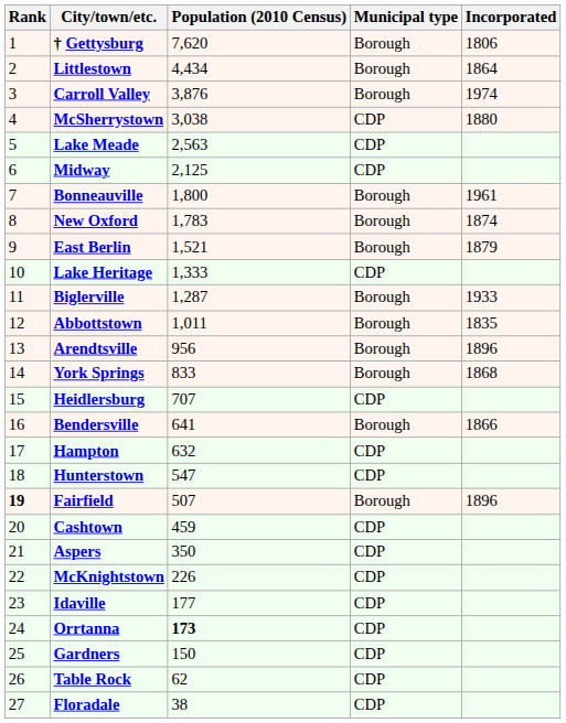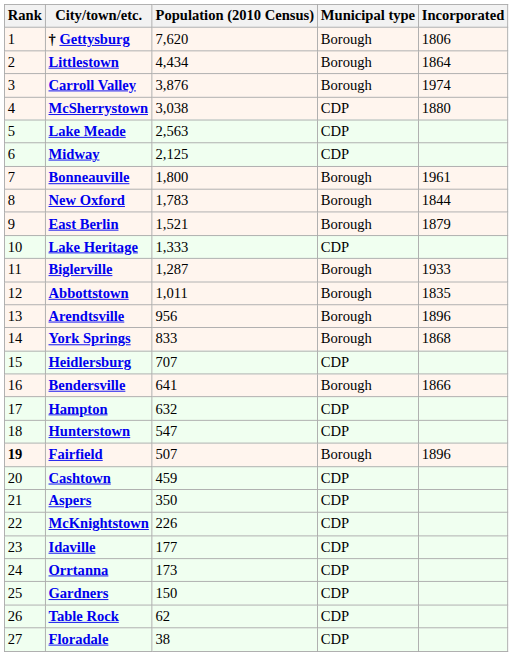 <table class="wikitable sortable">
 <tr>
 <th>Rank</th>
 <th>City/town/etc.</th>
 <th>Population (2010 Census)</th>
 <th>Municipal type</th>
 <th>Incorporated</th>
 </tr>
 <tr style="background-color:#FFF5EE;">
 <td>1</td>
 <td><strong>† <a href='#'>Gettysburg</a></strong></td>
 <td>7,620</td>
 <td>Borough</td>
 <td>1806</td>
 </tr>
 <tr style="background-color:#FFF5EE;">
 <td>2</td>
 <td><strong><a href='#'>Littlestown</a></strong></td>
 <td>4,434</td>
 <td>Borough</td>
 <td>1864</td>
 </tr>
 <tr style="background-color:#FFF5EE;">
 <td>3</td>
 <td><strong><a href='#'>Carroll Valley</a></strong></td>
 <td>3,876</td>
 <td>Borough</td>
 <td>1974</td>
 </tr>
 <tr style="background-color:#FFF5EE;">
 <td>4</td>
 <td><strong><a href='#'>McSherrystown</a></strong></td>
 <td>3,038</td>
 <td>CDP</td>
 <td>1880</td>
 </tr>
 <tr style="background-color:#F0FFF0;">
 <td>5</td>
 <td><strong><a href='#'>Lake Meade</a></strong></td>
 <td>2,563</td>
 <td>CDP</td>
 <td></td>
 </tr>
 <tr style="background-color:#F0FFF0;">
 <td>6</td>
 <td><strong><a href='#'>Midway</a></strong></td>
 <td>2,125</td>
 <td>CDP</td>
 <td></td>
 </tr>
 <tr style="background-color:#FFF5EE;">
 <td>7</td>
 <td><strong><a href='#'>Bonneauville</a></strong></td>
 <td>1,800</td>
 <td>Borough</td>
 <td>1961</td>
 </tr>
 <tr style="background-color:#FFF5EE;">
 <td>8</td>
 <td><strong><a href='#'>New Oxford</a></strong></td>
 <td>1,783</td>
 <td>Borough</td>
-<td>1874</td>
+<td>1844</td>
 </tr>
 <tr style="background-color:#FFF5EE;">
 <td>9</td>
 <td><strong><a href='#'>East Berlin</a></strong></td>
 <td>1,521</td>
 <td>Borough</td>
 <td>1879</td>
 </tr>
 <tr style="background-color:#F0FFF0;">
 <td>10</td>
 <td><strong><a href='#'>Lake Heritage</a></strong></td>
 <td>1,333</td>
 <td>CDP</td>
 <td></td>
 </tr>
 <tr style="background-color:#FFF5EE;">
 <td>11</td>
 <td><strong><a href='#'>Biglerville</a></strong></td>
 <td>1,287</td>
 <td>Borough</td>
 <td>1933</td>
 </tr>
 <tr style="background-color:#FFF5EE;">
 <td>12</td>
 <td><strong><a href='#'>Abbottstown</a></strong></td>
 <td>1,011</td>
 <td>Borough</td>
 <td>1835</td>
 </tr>
 <tr style="background-color:#FFF5EE;">
 <td>13</td>
 <td><strong><a href='#'>Arendtsville</a></strong></td>
 <td>956</td>
 <td>Borough</td>
 <td>1896</td>
 </tr>
 <tr style="background-color:#FFF5EE;">
 <td>14</td>
 <td><strong><a href='#'>York Springs</a></strong></td>
 <td>833</td>
 <td>Borough</td>
 <td>1868</td>
 </tr>
 <tr style="background-color:#F0FFF0;">
 <td>15</td>
 <td><strong><a href='#'>Heidlersburg</a></strong></td>
 <td>707</td>
 <td>CDP</td>
 <td></td>
 </tr>
 <tr style="background-color:#FFF5EE;">
 <td>16</td>
 <td><strong><a href='#'>Bendersville</a></strong></td>
 <td>641</td>
 <td>Borough</td>
 <td>1866</td>
 </tr>
 <tr style="background-color:#F0FFF0;">
 <td>17</td>
 <td><strong><a href='#'>Hampton</a></strong></td>
 <td>632</td>
 <td>CDP</td>
 <td></td>
 </tr>
 <tr style="background-color:#F0FFF0;">
 <td>18</td>
 <td><strong><a href='#'>Hunterstown</a></strong></td>
 <td>547</td>
 <td>CDP</td>
 <td></td>
 </tr>
 <tr style="background-color:#FFF5EE;">
 <td><strong>19</strong></td>
 <td><strong><a href='#'>Fairfield</a></strong></td>
 <td>507</td>
 <td>Borough</td>
 <td>1896</td>
 </tr>
 <tr style="background-color:#F0FFF0;">
 <td>20</td>
 <td><strong><a href='#'>Cashtown</a></strong></td>
 <td>459</td>
 <td>CDP</td>
 <td></td>
 </tr>
 <tr style="background-color:#F0FFF0;">
 <td>21</td>
 <td><strong><a href='#'>Aspers</a></strong></td>
 <td>350</td>
 <td>CDP</td>
 <td></td>
 </tr>
 <tr style="background-color:#F0FFF0;">
 <td>22</td>
 <td><strong><a href='#'>McKnightstown</a></strong></td>
 <td>226</td>
 <td>CDP</td>
 <td></td>
 </tr>
 <tr style="background-color:#F0FFF0;">
 <td>23</td>
 <td><strong><a href='#'>Idaville</a></strong></td>
 <td>177</td>
 <td>CDP</td>
 <td></td>
 </tr>
 <tr style="background-color:#F0FFF0;">
 <td>24</td>
 <td><strong><a href='#'>Orrtanna</a></strong></td>
-<td><strong>173</strong></td>
+<td>173</td>
 <td>CDP</td>
 <td></td>
 </tr>
 <tr style="background-color:#F0FFF0;">
 <td>25</td>
 <td><strong><a href='#'>Gardners</a></strong></td>
 <td>150</td>
 <td>CDP</td>
 <td></td>
 </tr>
 <tr style="background-color:#F0FFF0;">
 <td>26</td>
 <td><strong><a href='#'>Table Rock</a></strong></td>
 <td>62</td>
 <td>CDP</td>
 <td></td>
 </tr>
 <tr style="background-color:#F0FFF0;">
 <td>27</td>
 <td><strong><a href='#'>Floradale</a></strong></td>
 <td>38</td>
 <td>CDP</td>
 <td></td>
 </tr>
 </table>
